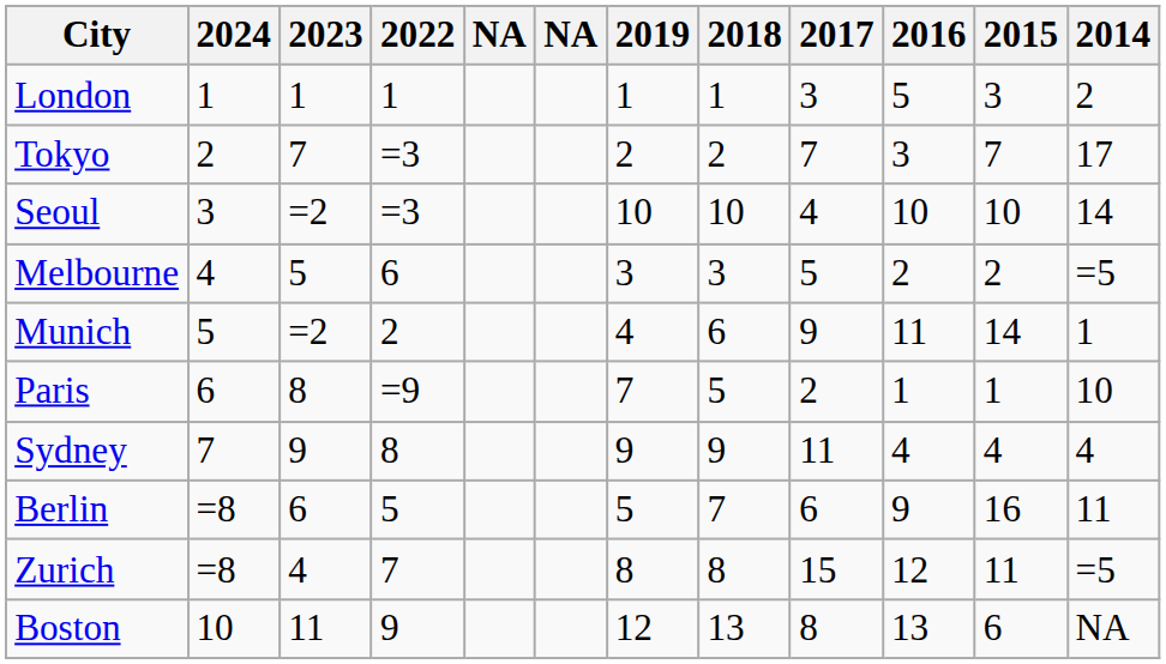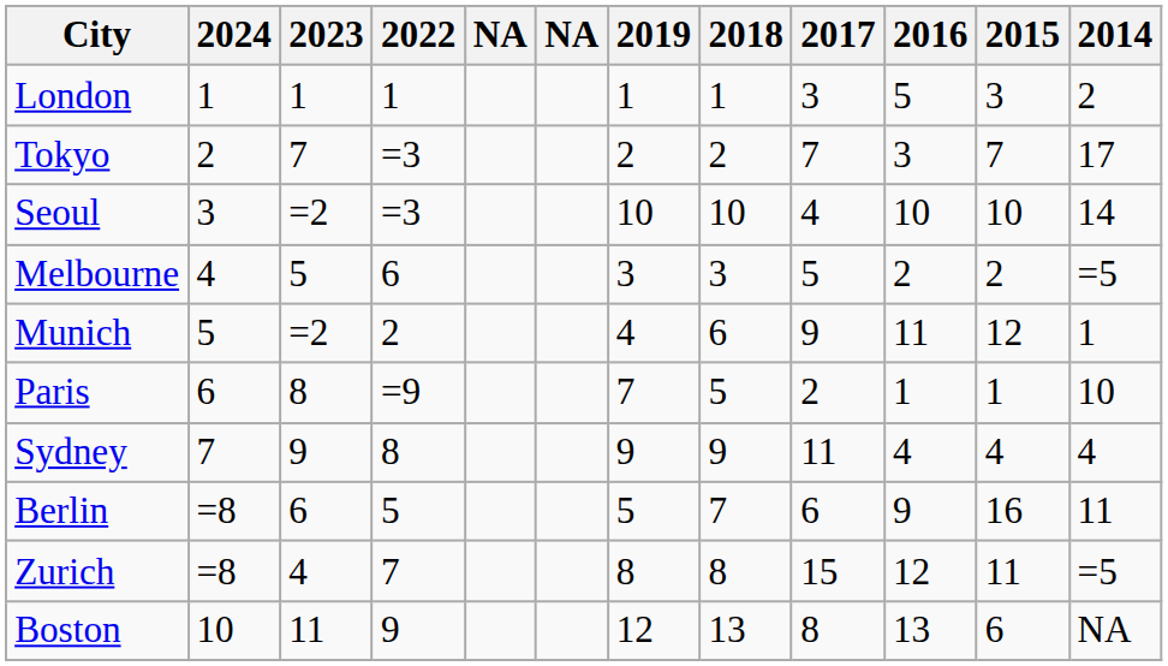 <table class="wikitable sortable">
 <tr>
 <th>City</th>
 <th>2024</th>
 <th>2023</th>
 <th>2022</th>
 <th>NA</th>
 <th>NA</th>
 <th>2019</th>
 <th>2018</th>
 <th>2017</th>
 <th>2016</th>
 <th>2015</th>
 <th>2014</th>
 </tr>
 <tr>
 <td> <a href='#'>London</a></td>
 <td>1</td>
 <td>1</td>
 <td>1</td>
 <td></td>
 <td></td>
 <td>1</td>
 <td>1</td>
 <td>3</td>
 <td>5</td>
 <td>3</td>
 <td>2</td>
 </tr>
 <tr>
 <td> <a href='#'>Tokyo</a></td>
 <td>2</td>
 <td>7</td>
 <td>=3</td>
 <td></td>
 <td></td>
 <td>2</td>
 <td>2</td>
 <td>7</td>
 <td>3</td>
 <td>7</td>
 <td>17</td>
 </tr>
 <tr>
 <td> <a href='#'>Seoul</a></td>
 <td>3</td>
 <td>=2</td>
 <td>=3</td>
 <td></td>
 <td></td>
 <td>10</td>
 <td>10</td>
 <td>4</td>
 <td>10</td>
 <td>10</td>
 <td>14</td>
 </tr>
 <tr>
 <td> <a href='#'>Melbourne</a></td>
 <td>4</td>
 <td>5</td>
 <td>6</td>
 <td></td>
 <td></td>
 <td>3</td>
 <td>3</td>
 <td>5</td>
 <td>2</td>
 <td>2</td>
 <td>=5</td>
 </tr>
 <tr>
 <td> <a href='#'>Munich</a></td>
 <td>5</td>
 <td>=2</td>
 <td>2</td>
 <td></td>
 <td></td>
 <td>4</td>
 <td>6</td>
 <td>9</td>
 <td>11</td>
-<td>14</td>
+<td>12</td>
 <td>1</td>
 </tr>
 <tr>
 <td> <a href='#'>Paris</a></td>
 <td>6</td>
 <td>8</td>
 <td>=9</td>
 <td></td>
 <td></td>
 <td>7</td>
 <td>5</td>
 <td>2</td>
 <td>1</td>
 <td>1</td>
 <td>10</td>
 </tr>
 <tr>
 <td> <a href='#'>Sydney</a></td>
 <td>7</td>
 <td>9</td>
 <td>8</td>
 <td></td>
 <td></td>
 <td>9</td>
 <td>9</td>
 <td>11</td>
 <td>4</td>
 <td>4</td>
 <td>4</td>
 </tr>
 <tr>
 <td> <a href='#'>Berlin</a></td>
 <td>=8</td>
 <td>6</td>
 <td>5</td>
 <td></td>
 <td></td>
 <td>5</td>
 <td>7</td>
 <td>6</td>
 <td>9</td>
 <td>16</td>
 <td>11</td>
 </tr>
 <tr>
 <td> <a href='#'>Zurich</a></td>
 <td>=8</td>
 <td>4</td>
 <td>7</td>
 <td></td>
 <td></td>
 <td>8</td>
 <td>8</td>
 <td>15</td>
 <td>12</td>
 <td>11</td>
 <td>=5</td>
 </tr>
 <tr>
 <td> <a href='#'>Boston</a></td>
 <td>10</td>
 <td>11</td>
 <td>9</td>
 <td></td>
 <td></td>
 <td>12</td>
 <td>13</td>
 <td>8</td>
 <td>13</td>
 <td>6</td>
 <td>NA</td>
 </tr>
 </table>
